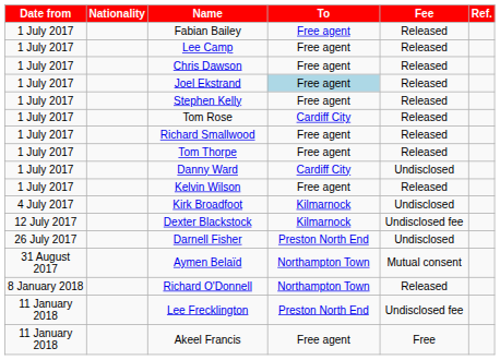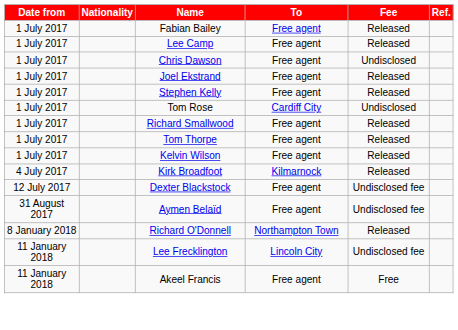 <table class="wikitable"  style="text-align:center; font-size:90%; ">
 <tr>
 <th style="background:#FF0000; color:white; width:100px;">Date from</th>
 <th style="background:#FF0000; color:white; width:50px;">Nationality</th>
 <th style="background:#FF0000; color:white; width:150px;">Name</th>
 <th style="background:#FF0000; color:white; width:140px;">To</th>
 <th style="background:#FF0000; color:white; width:110px;">Fee</th>
 <th style="background:#FF0000; color:white; width:25px;">Ref.</th>
 </tr>
 <tr>
 <td>1 July 2017</td>
 <td></td>
 <td>Fabian Bailey</td>
 <td><a href='#'>Free agent</a></td>
 <td>Released</td>
 <td></td>
 </tr>
 <tr>
 <td>1 July 2017</td>
 <td></td>
 <td><a href='#'>Lee Camp</a></td>
 <td>Free agent </td>
 <td>Released</td>
 <td></td>
 </tr>
 <tr>
 <td>1 July 2017</td>
 <td></td>
 <td><a href='#'>Chris Dawson</a></td>
 <td>Free agent</td>
-<td>Released</td>
+<td>Undisclosed</td>
 <td></td>
 </tr>
 <tr>
 <td>1 July 2017</td>
 <td></td>
 <td><a href='#'>Joel Ekstrand</a></td>
-<td style="background: lightblue;">Free agent</td>
+<td>Free agent</td>
 <td>Released</td>
 <td></td>
 </tr>
 <tr>
 <td>1 July 2017</td>
 <td></td>
 <td><a href='#'>Stephen Kelly</a></td>
 <td>Free agent</td>
 <td>Released</td>
 <td></td>
 </tr>
 <tr>
 <td>1 July 2017</td>
 <td></td>
 <td>Tom Rose</td>
 <td><a href='#'>Cardiff City</a></td>
-<td>Released</td>
+<td>Undisclosed</td>
 <td></td>
 </tr>
 <tr>
 <td>1 July 2017</td>
 <td></td>
 <td><a href='#'>Richard Smallwood</a></td>
 <td>Free agent </td>
 <td>Released</td>
 <td></td>
 </tr>
 <tr>
 <td>1 July 2017</td>
 <td></td>
 <td><a href='#'>Tom Thorpe</a></td>
 <td>Free agent </td>
 <td>Released</td>
 <td></td>
 </tr>
 <tr>
 <td>1 July 2017</td>
 <td></td>
-<td><a href='#'>Danny Ward</a></td>
-<td><a href='#'>Cardiff City</a></td>
-<td>Undisclosed</td>
-<td></td>
-</tr>
-<tr>
-<td>1 July 2017</td>
-<td></td>
 <td><a href='#'>Kelvin Wilson</a></td>
 <td>Free agent</td>
 <td>Released</td>
 <td></td>
 </tr>
 <tr>
 <td>4 July 2017</td>
 <td></td>
 <td><a href='#'>Kirk Broadfoot</a></td>
 <td><a href='#'>Kilmarnock</a></td>
-<td>Undisclosed</td>
+<td>Released</td>
 <td></td>
 </tr>
 <tr>
 <td>12 July 2017</td>
 <td></td>
 <td><a href='#'>Dexter Blackstock</a></td>
-<td><a href='#'>Kilmarnock</a></td>
+<td>Free agent</td>
 <td>Undisclosed fee</td>
-<td></td>
-</tr>
-<tr>
-<td>26 July 2017</td>
-<td></td>
-<td><a href='#'>Darnell Fisher</a></td>
-<td><a href='#'>Preston North End</a></td>
-<td>Undisclosed</td>
 <td></td>
 </tr>
 <tr>
 <td>31 August 2017</td>
 <td></td>
 <td><a href='#'>Aymen Belaïd</a></td>
-<td><a href='#'>Northampton Town</a></td>
-<td>Mutual consent</td>
+<td>Free agent</td>
+<td>Undisclosed fee</td>
 <td></td>
 </tr>
 <tr>
 <td>8 January 2018</td>
 <td></td>
 <td><a href='#'>Richard O'Donnell</a></td>
 <td><a href='#'>Northampton Town</a></td>
 <td>Released</td>
 <td></td>
 </tr>
 <tr>
 <td>11 January 2018</td>
 <td></td>
 <td><a href='#'>Lee Frecklington</a></td>
-<td><a href='#'>Preston North End</a></td>
+<td><a href='#'>Lincoln City</a></td>
 <td>Undisclosed fee</td>
 <td></td>
 </tr>
 <tr>
 <td>11 January 2018</td>
 <td></td>
 <td>Akeel Francis</td>
 <td>Free agent </td>
 <td>Free</td>
 <td></td>
 </tr>
 </table>
